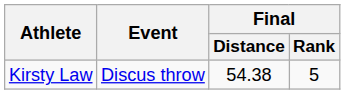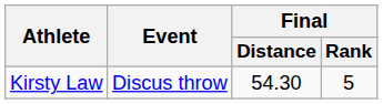 <table class="wikitable" style="font-size:90%; text-align:center">
 <tr>
 <th rowspan=2>Athlete</th>
 <th rowspan=2>Event</th>
 <th colspan=2>Final</th>
 </tr>
 <tr style="font-size:95%">
 <th>Distance</th>
 <th>Rank</th>
 </tr>
 <tr>
 <td align=left><a href='#'>Kirsty Law</a></td>
 <td align=left><a href='#'>Discus throw</a></td>
-<td>54.38</td>
+<td>54.30</td>
 <td>5</td>
 </tr>
 </table>
